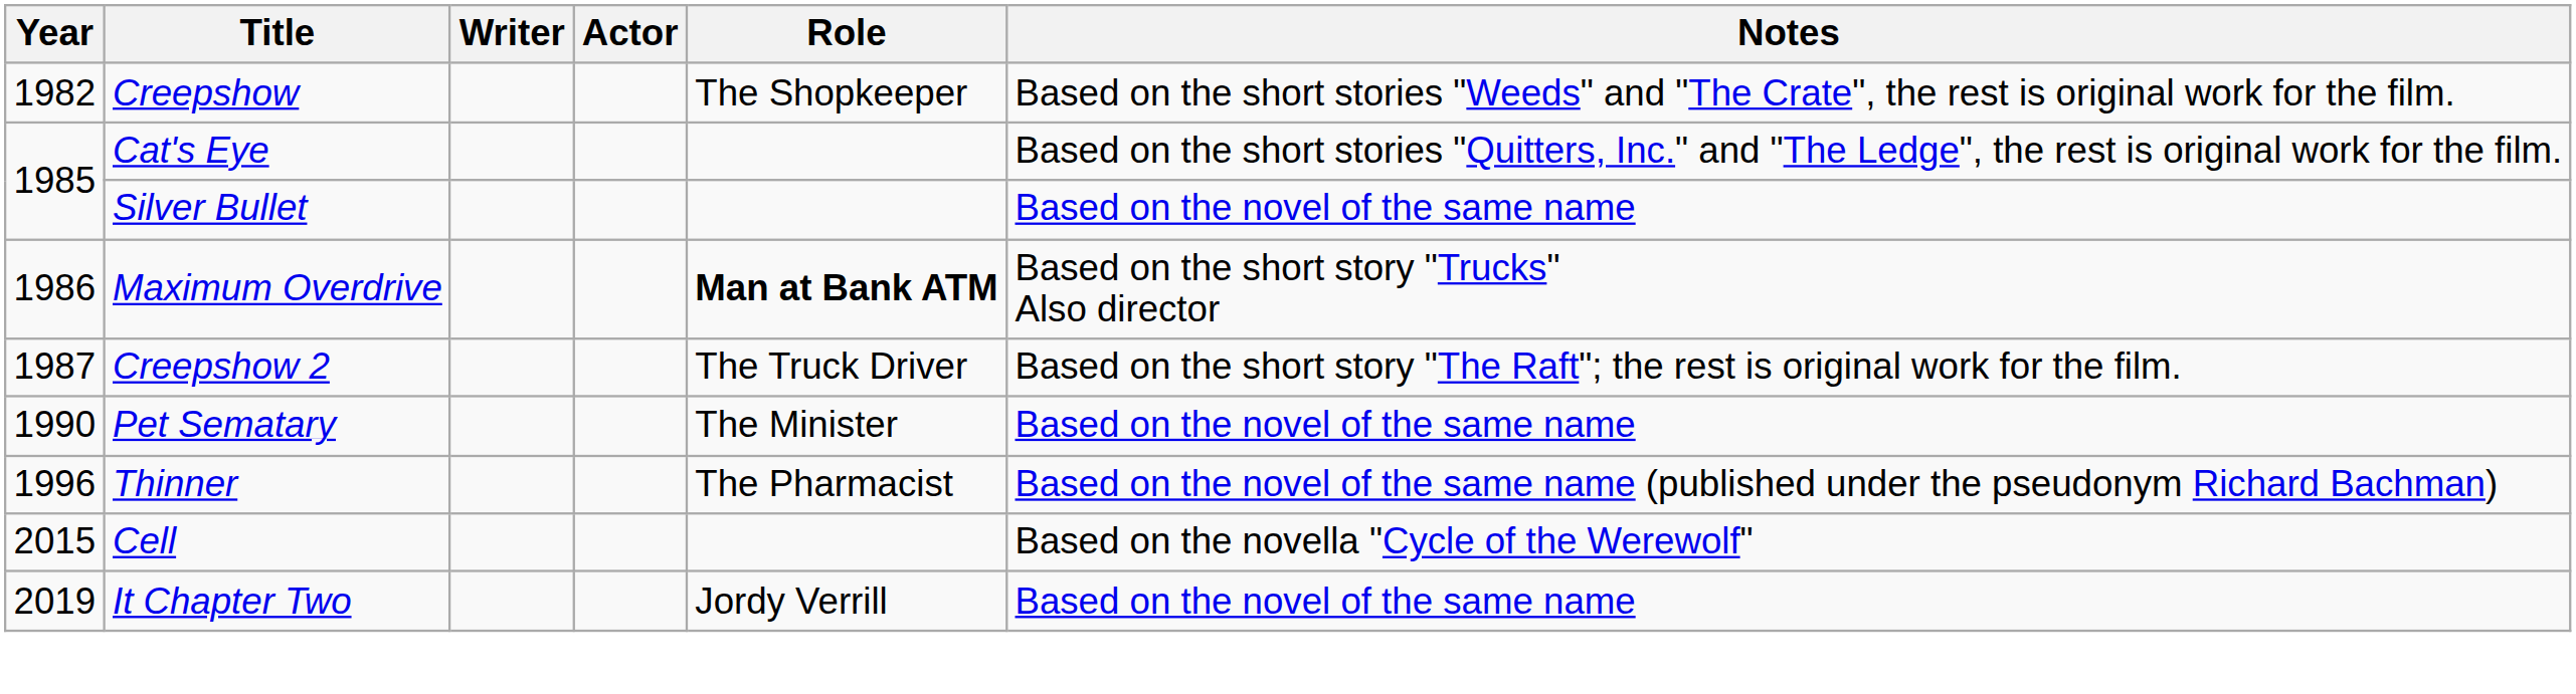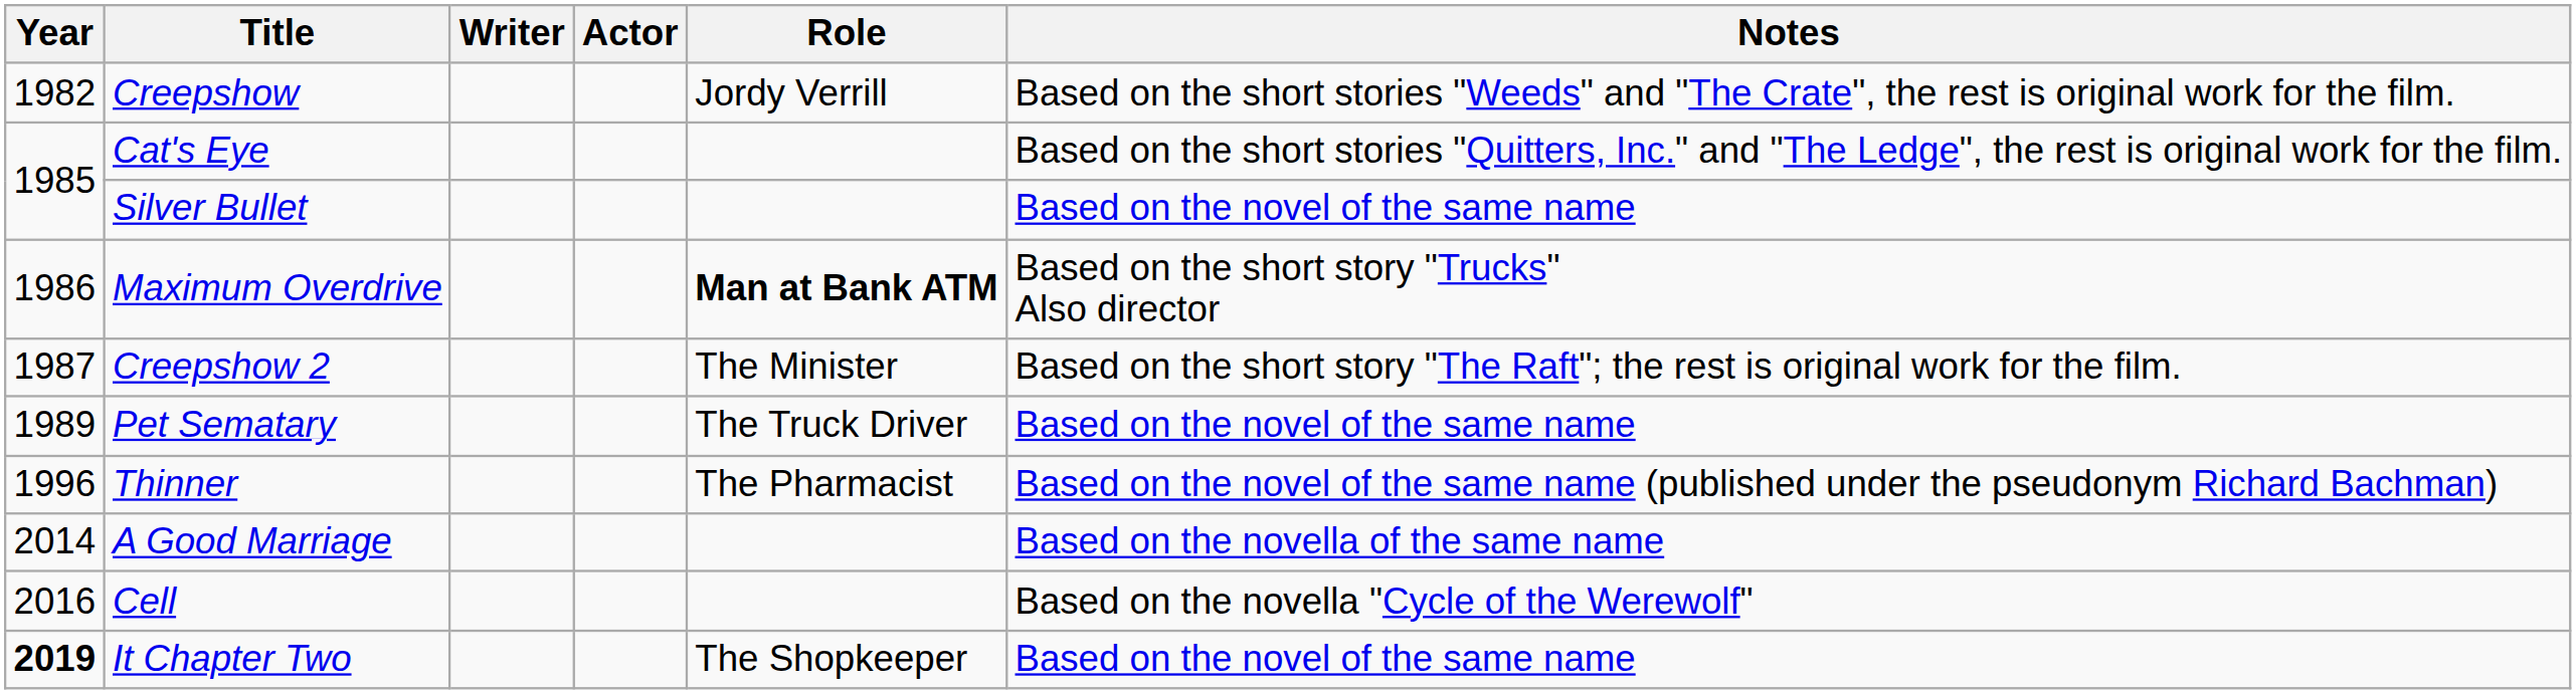 <table class="wikitable sortable">
 <tr>
 <th>Year</th>
 <th>Title</th>
 <th>Writer</th>
 <th>Actor</th>
 <th>Role</th>
 <th>Notes</th>
 </tr>
 <tr>
 <td>1982</td>
 <td><em><a href='#'>Creepshow</a></em></td>
 <td></td>
 <td></td>
-<td>The Shopkeeper</td>
+<td>Jordy Verrill</td>
 <td>Based on the short stories "<a href='#'>Weeds</a>" and "<a href='#'>The Crate</a>", the rest is original work for the film.</td>
 </tr>
 <tr>
 <td rowspan="2">1985</td>
 <td><em><a href='#'>Cat's Eye</a></em></td>
 <td></td>
 <td></td>
 <td></td>
 <td>Based on the short stories "<a href='#'>Quitters, Inc.</a>" and "<a href='#'>The Ledge</a>", the rest is original work for the film.</td>
 </tr>
 <tr>
 <td><em><a href='#'>Silver Bullet</a></em></td>
 <td></td>
 <td></td>
 <td></td>
 <td><a href='#'>Based on the novel of the same name</a></td>
 </tr>
 <tr>
 <td>1986</td>
 <td><em><a href='#'>Maximum Overdrive</a></em></td>
 <td></td>
 <td></td>
 <td><strong>Man at Bank ATM</strong></td>
 <td>Based on the short story "<a href='#'>Trucks</a>"<br>Also director</td>
 </tr>
 <tr>
 <td>1987</td>
 <td><em><a href='#'>Creepshow 2</a></em></td>
 <td></td>
 <td></td>
-<td>The Truck Driver</td>
+<td>The Minister</td>
 <td>Based on the short story "<a href='#'>The Raft</a>"; the rest is original work for the film.</td>
 </tr>
 <tr>
-<td>1990</td>
+<td>1989</td>
 <td><em><a href='#'>Pet Sematary</a></em></td>
 <td></td>
 <td></td>
-<td>The Minister</td>
+<td>The Truck Driver</td>
 <td><a href='#'>Based on the novel of the same name</a></td>
 </tr>
 <tr>
 <td>1996</td>
 <td><em><a href='#'>Thinner</a></em></td>
 <td></td>
 <td></td>
 <td>The Pharmacist</td>
 <td><a href='#'>Based on the novel of the same name</a> (published under the pseudonym <a href='#'>Richard Bachman</a>)</td>
 </tr>
 <tr>
-<td>2015</td>
+<td>2014</td>
+<td><em><a href='#'>A Good Marriage</a></em></td>
+<td></td>
+<td></td>
+<td></td>
+<td><a href='#'>Based on the novella of the same name</a></td>
+</tr>
+<tr>
+<td>2016</td>
 <td><em><a href='#'>Cell</a></em></td>
 <td></td>
 <td></td>
 <td></td>
 <td>Based on the novella "<a href='#'>Cycle of the Werewolf</a>"</td>
 </tr>
 <tr>
-<td>2019</td>
+<td><strong>2019</strong></td>
 <td><em><a href='#'>It Chapter Two</a></em></td>
 <td></td>
 <td></td>
-<td>Jordy Verrill</td>
+<td>The Shopkeeper</td>
 <td><a href='#'>Based on the novel of the same name</a></td>
 </tr>
 </table>
